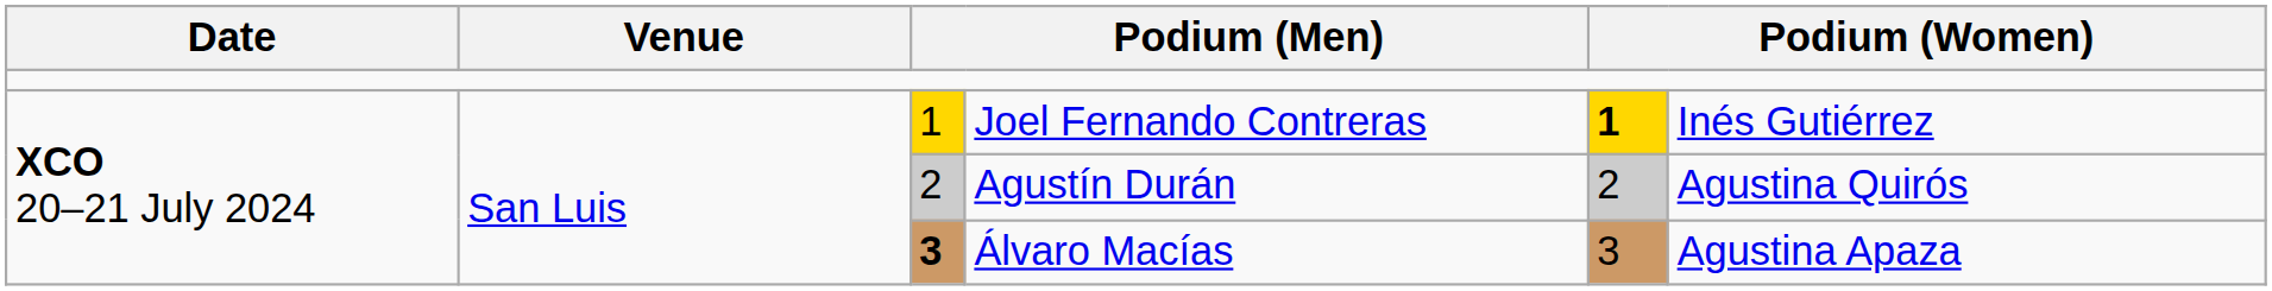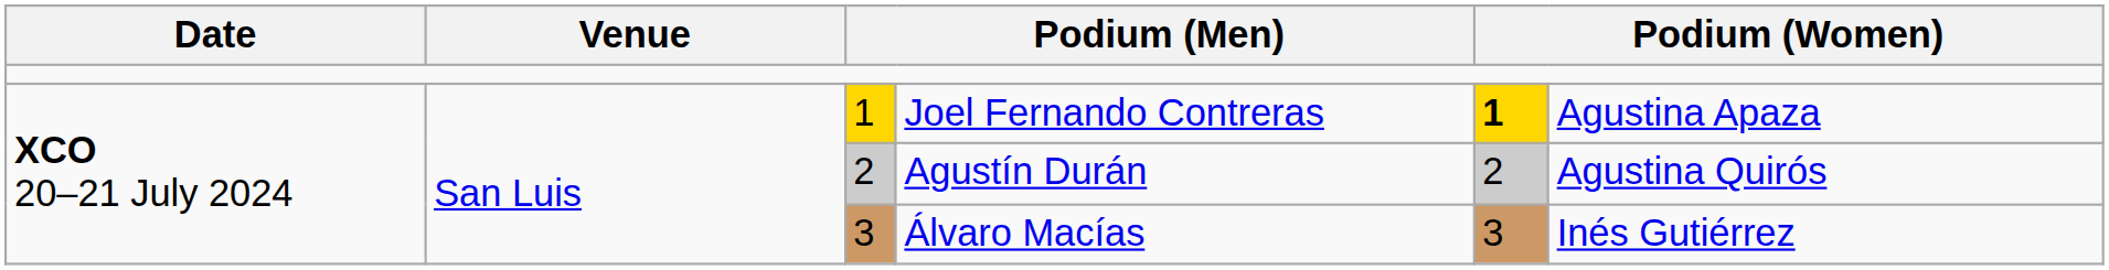 <table class="wikitable" width=70%>
 <tr>
 <th>Date</th>
 <th width=20%>Venue</th>
 <th colspan=2 width=30%>Podium (Men)</th>
 <th colspan=2 width=30%>Podium (Women)</th>
 </tr>
 <tr>
 <td colspan=6></td>
 </tr>
 <tr>
 <td rowspan=3><strong>XCO</strong> <br> 20–21 July 2024</td>
 <td rowspan=3><br><a href='#'>San Luis</a></td>
 <td bgcolor=FFD700>1</td>
 <td><a href='#'>Joel Fernando Contreras</a></td>
 <td bgcolor=FFD700><strong>1</strong></td>
-<td><a href='#'>Inés Gutiérrez</a></td>
+<td><a href='#'>Agustina Apaza</a></td>
 </tr>
 <tr>
 <td bgcolor=CCCCCC>2</td>
 <td><a href='#'>Agustín Durán</a></td>
 <td bgcolor=CCCCCC>2</td>
 <td><a href='#'>Agustina Quirós</a></td>
 </tr>
 <tr>
-<td bgcolor=CC9966><strong>3</strong></td>
+<td bgcolor=CC9966>3</td>
 <td><a href='#'>Álvaro Macías</a></td>
 <td bgcolor=CC9966>3</td>
-<td><a href='#'>Agustina Apaza</a></td>
+<td><a href='#'>Inés Gutiérrez</a></td>
 </tr>
 </table>
